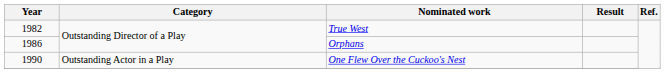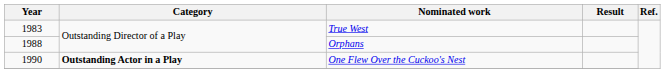 <table class=wikitable>
 <tr>
 <th scope="col" style="width:5em;">Year</th>
 <th scope="col" style="width:26em;">Category</th>
 <th scope="col" style="width:25em;">Nominated work</th>
 <th scope="col" style="width:5em;">Result</th>
 <th>Ref.</th>
 </tr>
 <tr>
-<td style="text-align:center;">1982</td>
+<td style="text-align:center;">1983</td>
 <td rowspan=2>Outstanding Director of a Play</td>
 <td><em><a href='#'>True West</a></em></td>
 <td></td>
 </tr>
 <tr>
-<td style="text-align:center;">1986</td>
+<td style="text-align:center;">1988</td>
 <td><em><a href='#'>Orphans</a></em></td>
 <td></td>
 </tr>
 <tr>
 <td style="text-align:center;">1990</td>
-<td>Outstanding Actor in a Play</td>
+<td><strong>Outstanding Actor in a Play</strong></td>
 <td><em><a href='#'>One Flew Over the Cuckoo's Nest</a></em></td>
 <td></td>
 </tr>
 <tr>
 </tr>
 </table>
